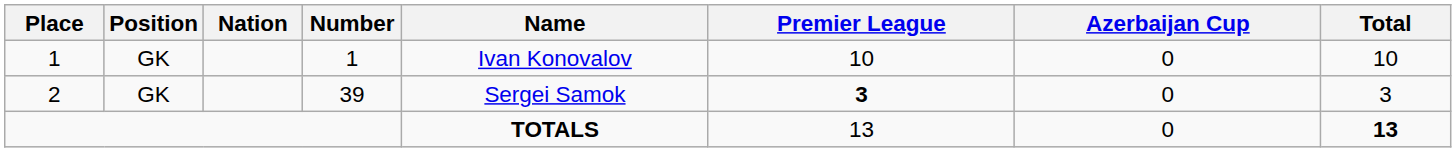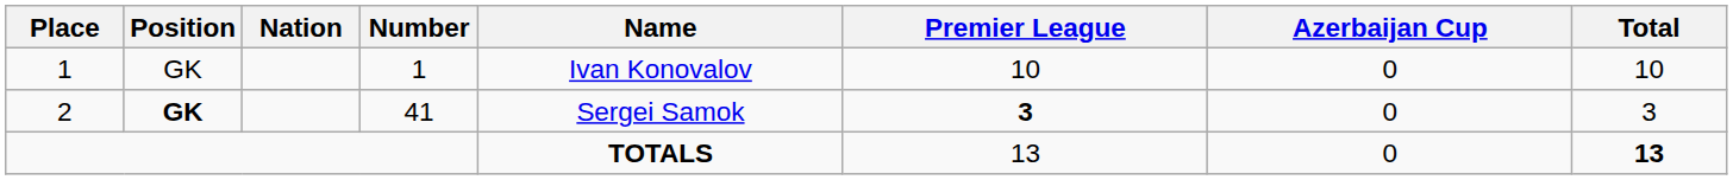 <table class="wikitable" style="font-size: 95%; text-align: center;">
 <tr>
 <th width=60>Place</th>
 <th width=60>Position</th>
 <th width=60>Nation</th>
 <th width=60>Number</th>
 <th width=200>Name</th>
 <th width=200><a href='#'>Premier League</a></th>
 <th width=200><a href='#'>Azerbaijan Cup</a></th>
 <th width=80><strong>Total</strong></th>
 </tr>
 <tr>
 <td>1</td>
 <td>GK</td>
 <td></td>
 <td>1</td>
 <td><a href='#'>Ivan Konovalov</a></td>
 <td>10</td>
 <td>0</td>
 <td>10</td>
 </tr>
 <tr>
 <td>2</td>
-<td>GK</td>
+<td><strong>GK</strong></td>
 <td></td>
-<td>39</td>
+<td>41</td>
 <td><a href='#'>Sergei Samok</a></td>
 <td><strong>3</strong></td>
 <td>0</td>
 <td>3</td>
 </tr>
 <tr>
 <td colspan="4"></td>
 <td><strong>TOTALS</strong></td>
 <td>13</td>
 <td>0</td>
 <td><strong>13</strong></td>
 </tr>
 </table>
